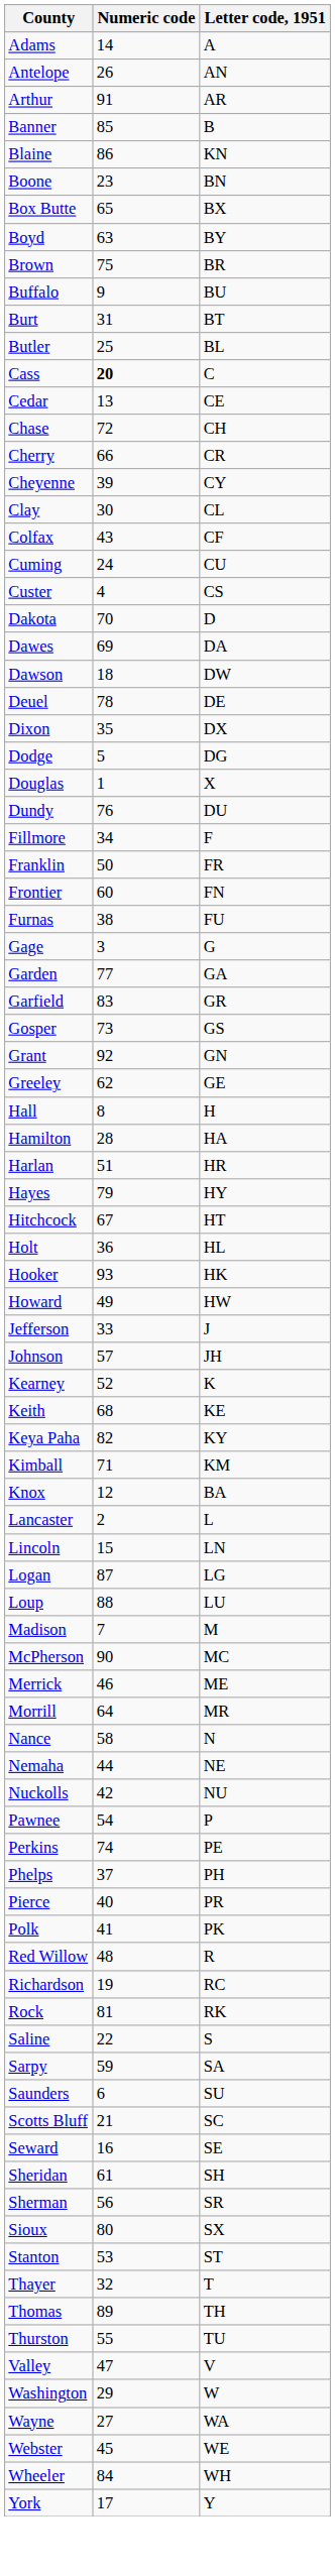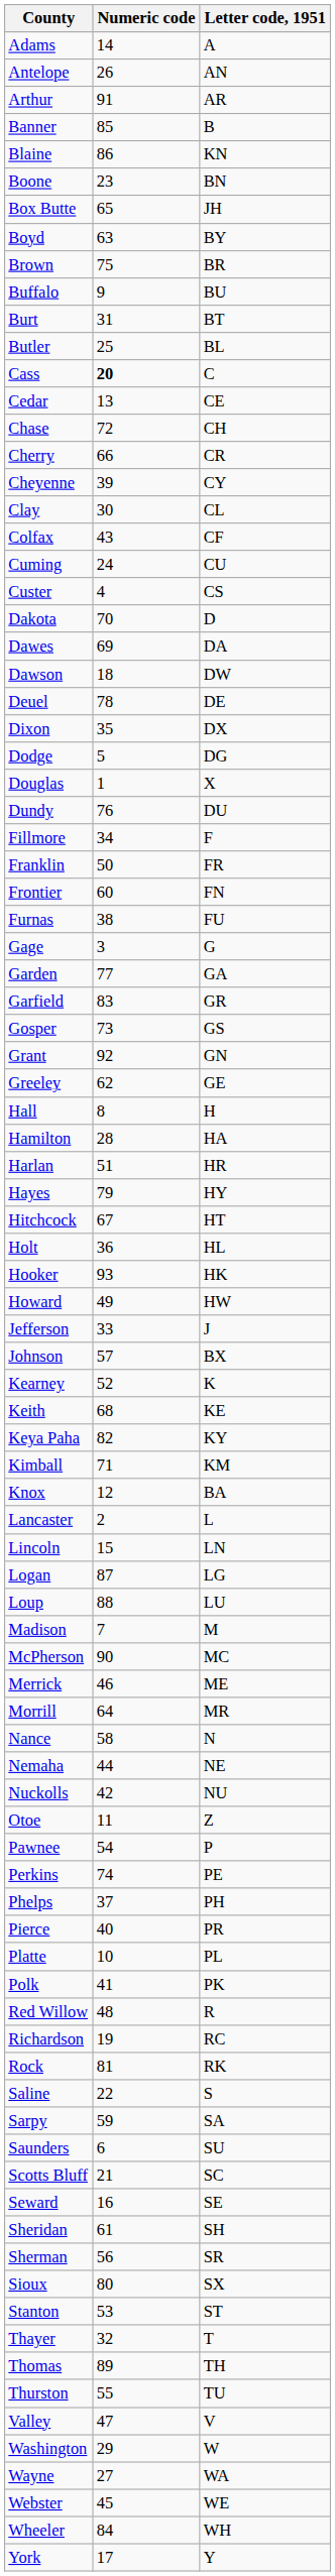 <table class="wikitable sortable" align="center" width="300px" style="border: 1px solid #88a; padding: 5px; font-size: 95%; text-align: left;">
 <tr style="background-color: #ccf">
 <th>County</th>
 <th>Numeric code</th>
 <th>Letter code, 1951</th>
 </tr>
 <tr>
 <td><a href='#'>Adams</a></td>
 <td>14</td>
 <td>A</td>
 </tr>
 <tr>
 <td><a href='#'>Antelope</a></td>
 <td>26</td>
 <td>AN</td>
 </tr>
 <tr>
 <td><a href='#'>Arthur</a></td>
 <td>91</td>
 <td>AR</td>
 </tr>
 <tr>
 <td><a href='#'>Banner</a></td>
 <td>85</td>
 <td>B</td>
 </tr>
 <tr>
 <td><a href='#'>Blaine</a></td>
 <td>86</td>
 <td>KN</td>
 </tr>
 <tr>
 <td><a href='#'>Boone</a></td>
 <td>23</td>
 <td>BN</td>
 </tr>
 <tr>
 <td><a href='#'>Box Butte</a></td>
 <td>65</td>
-<td>BX</td>
+<td>JH</td>
 </tr>
 <tr>
 <td><a href='#'>Boyd</a></td>
 <td>63</td>
 <td>BY</td>
 </tr>
 <tr>
 <td><a href='#'>Brown</a></td>
 <td>75</td>
 <td>BR</td>
 </tr>
 <tr>
 <td><a href='#'>Buffalo</a></td>
 <td>9</td>
 <td>BU</td>
 </tr>
 <tr>
 <td><a href='#'>Burt</a></td>
 <td>31</td>
 <td>BT</td>
 </tr>
 <tr>
 <td><a href='#'>Butler</a></td>
 <td>25</td>
 <td>BL</td>
 </tr>
 <tr>
 <td><a href='#'>Cass</a></td>
 <td><strong>20</strong></td>
 <td>C</td>
 </tr>
 <tr>
 <td><a href='#'>Cedar</a></td>
 <td>13</td>
 <td>CE</td>
 </tr>
 <tr>
 <td><a href='#'>Chase</a></td>
 <td>72</td>
 <td>CH</td>
 </tr>
 <tr>
 <td><a href='#'>Cherry</a></td>
 <td>66</td>
 <td>CR</td>
 </tr>
 <tr>
 <td><a href='#'>Cheyenne</a></td>
 <td>39</td>
 <td>CY</td>
 </tr>
 <tr>
 <td><a href='#'>Clay</a></td>
 <td>30</td>
 <td>CL</td>
 </tr>
 <tr>
 <td><a href='#'>Colfax</a></td>
 <td>43</td>
 <td>CF</td>
 </tr>
 <tr>
 <td><a href='#'>Cuming</a></td>
 <td>24</td>
 <td>CU</td>
 </tr>
 <tr>
 <td><a href='#'>Custer</a></td>
 <td>4</td>
 <td>CS</td>
 </tr>
 <tr>
 <td><a href='#'>Dakota</a></td>
 <td>70</td>
 <td>D</td>
 </tr>
 <tr>
 <td><a href='#'>Dawes</a></td>
 <td>69</td>
 <td>DA</td>
 </tr>
 <tr>
 <td><a href='#'>Dawson</a></td>
 <td>18</td>
 <td>DW</td>
 </tr>
 <tr>
 <td><a href='#'>Deuel</a></td>
 <td>78</td>
 <td>DE</td>
 </tr>
 <tr>
 <td><a href='#'>Dixon</a></td>
 <td>35</td>
 <td>DX</td>
 </tr>
 <tr>
 <td><a href='#'>Dodge</a></td>
 <td>5</td>
 <td>DG</td>
 </tr>
 <tr>
 <td><a href='#'>Douglas</a></td>
 <td>1</td>
 <td>X</td>
 </tr>
 <tr>
 <td><a href='#'>Dundy</a></td>
 <td>76</td>
 <td>DU</td>
 </tr>
 <tr>
 <td><a href='#'>Fillmore</a></td>
 <td>34</td>
 <td>F</td>
 </tr>
 <tr>
 <td><a href='#'>Franklin</a></td>
 <td>50</td>
 <td>FR</td>
 </tr>
 <tr>
 <td><a href='#'>Frontier</a></td>
 <td>60</td>
 <td>FN</td>
 </tr>
 <tr>
 <td><a href='#'>Furnas</a></td>
 <td>38</td>
 <td>FU</td>
 </tr>
 <tr>
 <td><a href='#'>Gage</a></td>
 <td>3</td>
 <td>G</td>
 </tr>
 <tr>
 <td><a href='#'>Garden</a></td>
 <td>77</td>
 <td>GA</td>
 </tr>
 <tr>
 <td><a href='#'>Garfield</a></td>
 <td>83</td>
 <td>GR</td>
 </tr>
 <tr>
 <td><a href='#'>Gosper</a></td>
 <td>73</td>
 <td>GS</td>
 </tr>
 <tr>
 <td><a href='#'>Grant</a></td>
 <td>92</td>
 <td>GN</td>
 </tr>
 <tr>
 <td><a href='#'>Greeley</a></td>
 <td>62</td>
 <td>GE</td>
 </tr>
 <tr>
 <td><a href='#'>Hall</a></td>
 <td>8</td>
 <td>H</td>
 </tr>
 <tr>
 <td><a href='#'>Hamilton</a></td>
 <td>28</td>
 <td>HA</td>
 </tr>
 <tr>
 <td><a href='#'>Harlan</a></td>
 <td>51</td>
 <td>HR</td>
 </tr>
 <tr>
 <td><a href='#'>Hayes</a></td>
 <td>79</td>
 <td>HY</td>
 </tr>
 <tr>
 <td><a href='#'>Hitchcock</a></td>
 <td>67</td>
 <td>HT</td>
 </tr>
 <tr>
 <td><a href='#'>Holt</a></td>
 <td>36</td>
 <td>HL</td>
 </tr>
 <tr>
 <td><a href='#'>Hooker</a></td>
 <td>93</td>
 <td>HK</td>
 </tr>
 <tr>
 <td><a href='#'>Howard</a></td>
 <td>49</td>
 <td>HW</td>
 </tr>
 <tr>
 <td><a href='#'>Jefferson</a></td>
 <td>33</td>
 <td>J</td>
 </tr>
 <tr>
 <td><a href='#'>Johnson</a></td>
 <td>57</td>
-<td>JH</td>
+<td>BX</td>
 </tr>
 <tr>
 <td><a href='#'>Kearney</a></td>
 <td>52</td>
 <td>K</td>
 </tr>
 <tr>
 <td><a href='#'>Keith</a></td>
 <td>68</td>
 <td>KE</td>
 </tr>
 <tr>
 <td><a href='#'>Keya Paha</a></td>
 <td>82</td>
 <td>KY</td>
 </tr>
 <tr>
 <td><a href='#'>Kimball</a></td>
 <td>71</td>
 <td>KM</td>
 </tr>
 <tr>
 <td><a href='#'>Knox</a></td>
 <td>12</td>
 <td>BA</td>
 </tr>
 <tr>
 <td><a href='#'>Lancaster</a></td>
 <td>2</td>
 <td>L</td>
 </tr>
 <tr>
 <td><a href='#'>Lincoln</a></td>
 <td>15</td>
 <td>LN</td>
 </tr>
 <tr>
 <td><a href='#'>Logan</a></td>
 <td>87</td>
 <td>LG</td>
 </tr>
 <tr>
 <td><a href='#'>Loup</a></td>
 <td>88</td>
 <td>LU</td>
 </tr>
 <tr>
 <td><a href='#'>Madison</a></td>
 <td>7</td>
 <td>M</td>
 </tr>
 <tr>
 <td><a href='#'>McPherson</a></td>
 <td>90</td>
 <td>MC</td>
 </tr>
 <tr>
 <td><a href='#'>Merrick</a></td>
 <td>46</td>
 <td>ME</td>
 </tr>
 <tr>
 <td><a href='#'>Morrill</a></td>
 <td>64</td>
 <td>MR</td>
 </tr>
 <tr>
 <td><a href='#'>Nance</a></td>
 <td>58</td>
 <td>N</td>
 </tr>
 <tr>
 <td><a href='#'>Nemaha</a></td>
 <td>44</td>
 <td>NE</td>
 </tr>
 <tr>
 <td><a href='#'>Nuckolls</a></td>
 <td>42</td>
 <td>NU</td>
 </tr>
 <tr>
+<td><a href='#'>Otoe</a></td>
+<td>11</td>
+<td>Z</td>
+</tr>
+<tr>
 <td><a href='#'>Pawnee</a></td>
 <td>54</td>
 <td>P</td>
 </tr>
 <tr>
 <td><a href='#'>Perkins</a></td>
 <td>74</td>
 <td>PE</td>
 </tr>
 <tr>
 <td><a href='#'>Phelps</a></td>
 <td>37</td>
 <td>PH</td>
 </tr>
 <tr>
 <td><a href='#'>Pierce</a></td>
 <td>40</td>
 <td>PR</td>
+</tr>
+<tr>
+<td><a href='#'>Platte</a></td>
+<td>10</td>
+<td>PL</td>
 </tr>
 <tr>
 <td><a href='#'>Polk</a></td>
 <td>41</td>
 <td>PK</td>
 </tr>
 <tr>
 <td><a href='#'>Red Willow</a></td>
 <td>48</td>
 <td>R</td>
 </tr>
 <tr>
 <td><a href='#'>Richardson</a></td>
 <td>19</td>
 <td>RC</td>
 </tr>
 <tr>
 <td><a href='#'>Rock</a></td>
 <td>81</td>
 <td>RK</td>
 </tr>
 <tr>
 <td><a href='#'>Saline</a></td>
 <td>22</td>
 <td>S</td>
 </tr>
 <tr>
 <td><a href='#'>Sarpy</a></td>
 <td>59</td>
 <td>SA</td>
 </tr>
 <tr>
 <td><a href='#'>Saunders</a></td>
 <td>6</td>
 <td>SU</td>
 </tr>
 <tr>
 <td><a href='#'>Scotts Bluff</a></td>
 <td>21</td>
 <td>SC</td>
 </tr>
 <tr>
 <td><a href='#'>Seward</a></td>
 <td>16</td>
 <td>SE</td>
 </tr>
 <tr>
 <td><a href='#'>Sheridan</a></td>
 <td>61</td>
 <td>SH</td>
 </tr>
 <tr>
 <td><a href='#'>Sherman</a></td>
 <td>56</td>
 <td>SR</td>
 </tr>
 <tr>
 <td><a href='#'>Sioux</a></td>
 <td>80</td>
 <td>SX</td>
 </tr>
 <tr>
 <td><a href='#'>Stanton</a></td>
 <td>53</td>
 <td>ST</td>
 </tr>
 <tr>
 <td><a href='#'>Thayer</a></td>
 <td>32</td>
 <td>T</td>
 </tr>
 <tr>
 <td><a href='#'>Thomas</a></td>
 <td>89</td>
 <td>TH</td>
 </tr>
 <tr>
 <td><a href='#'>Thurston</a></td>
 <td>55</td>
 <td>TU</td>
 </tr>
 <tr>
 <td><a href='#'>Valley</a></td>
 <td>47</td>
 <td>V</td>
 </tr>
 <tr>
 <td><a href='#'>Washington</a></td>
 <td>29</td>
 <td>W</td>
 </tr>
 <tr>
 <td><a href='#'>Wayne</a></td>
 <td>27</td>
 <td>WA</td>
 </tr>
 <tr>
 <td><a href='#'>Webster</a></td>
 <td>45</td>
 <td>WE</td>
 </tr>
 <tr>
 <td><a href='#'>Wheeler</a></td>
 <td>84</td>
 <td>WH</td>
 </tr>
 <tr>
 <td><a href='#'>York</a></td>
 <td>17</td>
 <td>Y</td>
 </tr>
 </table>
